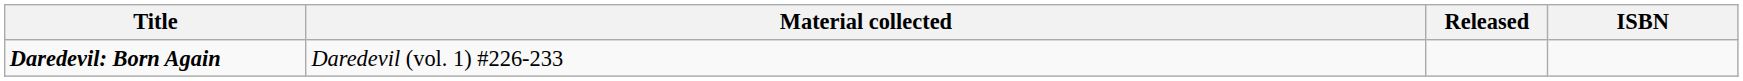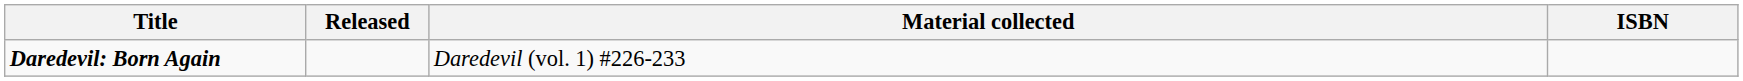 <table class="wikitable sortable" width=98%>
 <tr>
 <th style="width: 13em;'">Title</th>
+<th style="width: 5em;">Released</th>
 <th>Material collected</th>
-<th style="width: 5em;">Released</th>
 <th style="width: 8em;">ISBN</th>
 </tr>
 <tr>
 <td><strong><em>Daredevil: Born Again</em></strong></td>
+<td></td>
 <td><em>Daredevil</em> (vol. 1) #226-233</td>
-<td></td>
 <td></td>
 </tr>
 </table>
